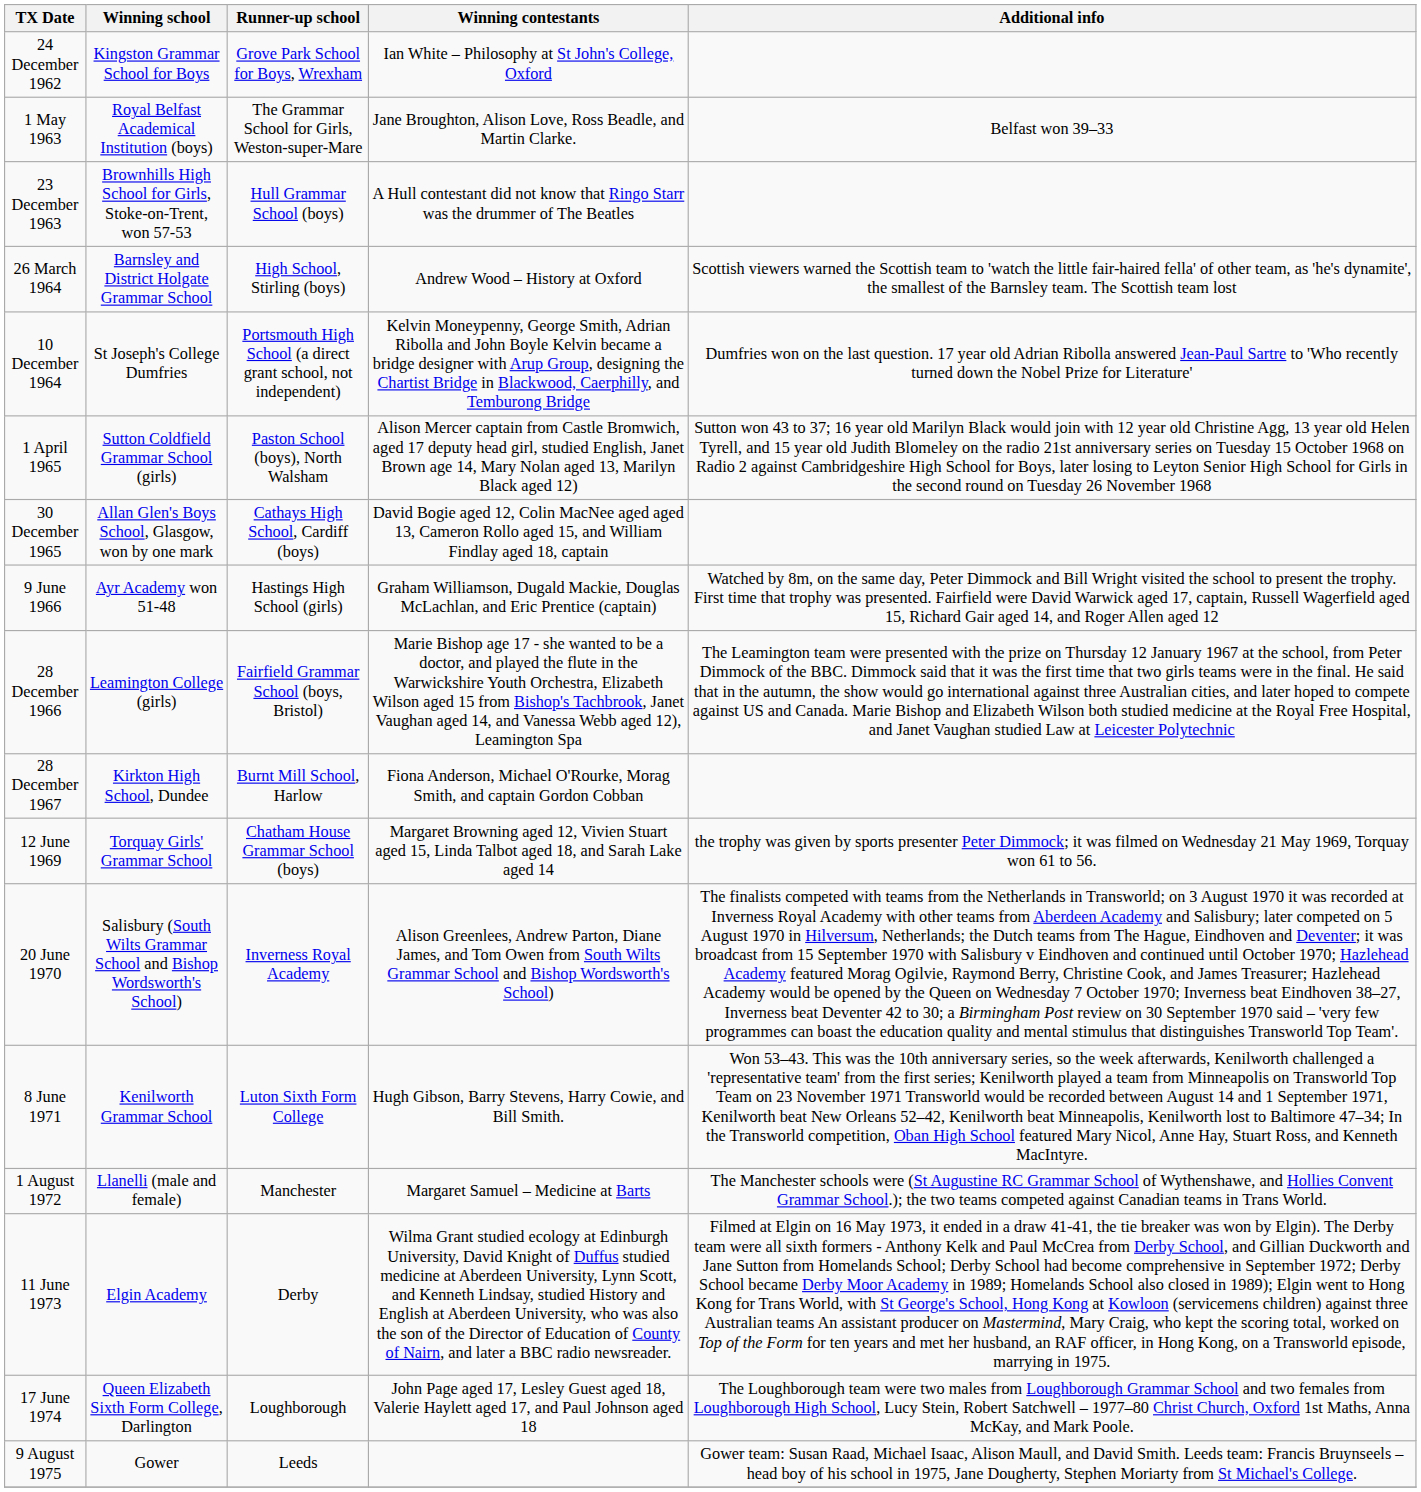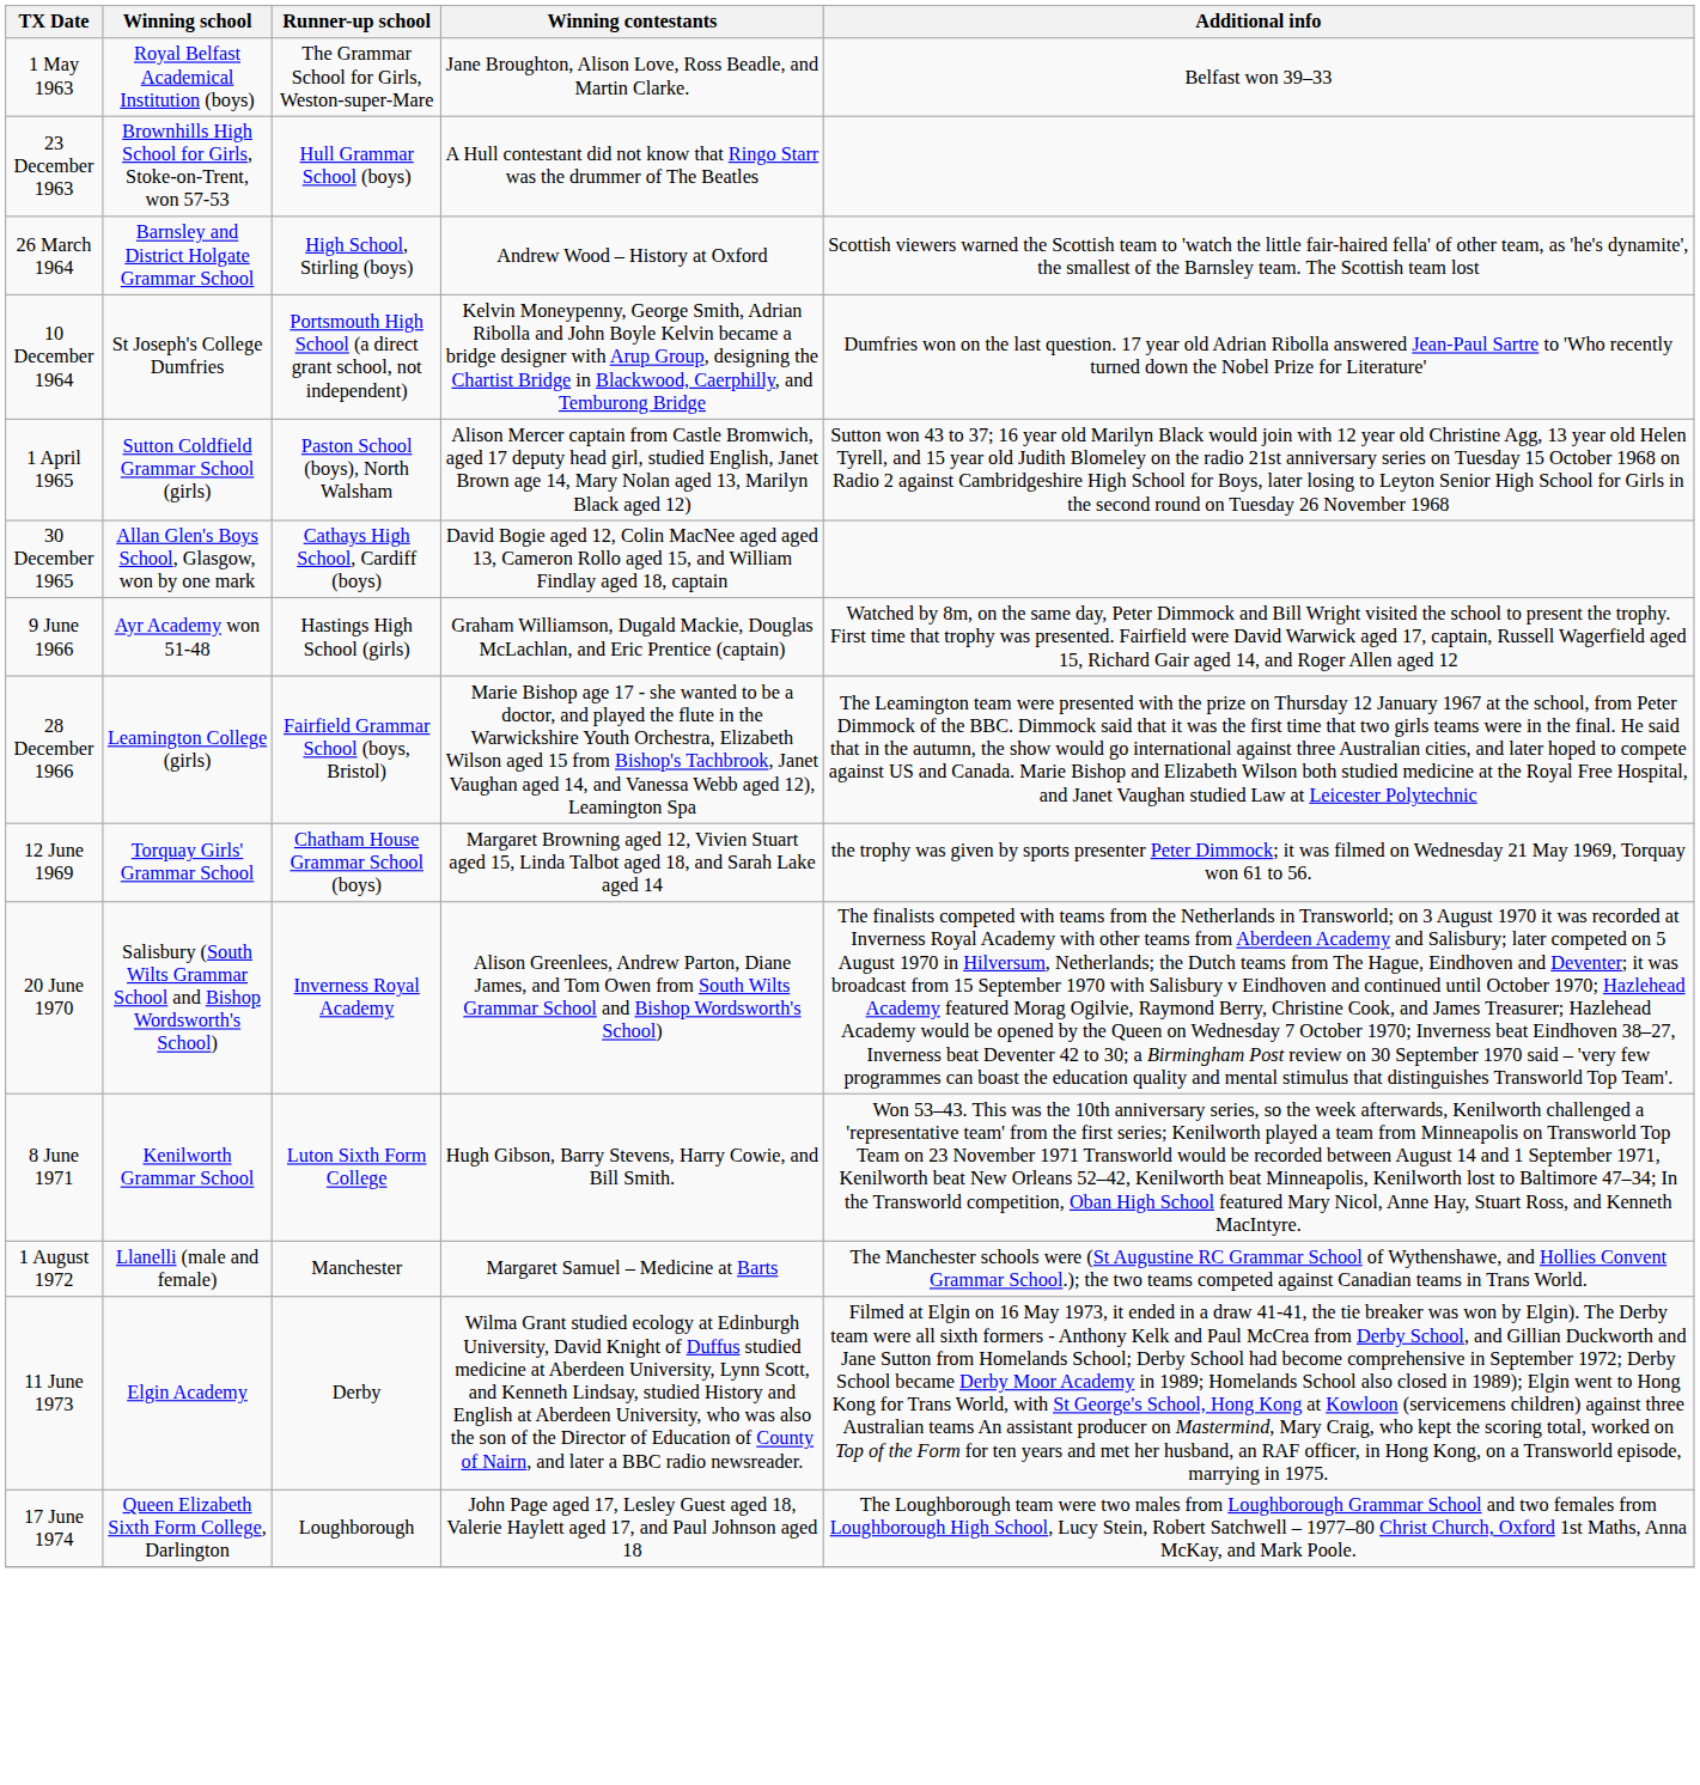 <table class="wikitable" style="text-align:center; font-size:90%;">
 <tr>
 <th>TX Date</th>
 <th>Winning school</th>
 <th>Runner-up school</th>
 <th>Winning contestants</th>
 <th>Additional info</th>
-</tr>
-<tr>
-<td>24 December 1962</td>
-<td><a href='#'>Kingston Grammar School for Boys</a></td>
-<td><a href='#'>Grove Park School for Boys</a>, <a href='#'>Wrexham</a></td>
-<td>Ian White – Philosophy at <a href='#'>St John's College, Oxford</a></td>
-<td></td>
 </tr>
 <tr>
 <td>1 May 1963</td>
 <td><a href='#'>Royal Belfast Academical Institution</a> (boys)</td>
 <td>The Grammar School for Girls, Weston-super-Mare</td>
 <td>Jane Broughton, Alison Love, Ross Beadle, and Martin Clarke.</td>
 <td>Belfast won 39–33</td>
 </tr>
 <tr>
 <td>23 December 1963</td>
 <td><a href='#'>Brownhills High School for Girls</a>, Stoke-on-Trent, won 57-53</td>
 <td><a href='#'>Hull Grammar School</a> (boys)</td>
 <td Captain Mary Pedley, Jacqueline Bamford, Lesley Steadman and Diane Lawton>A Hull contestant did not know that <a href='#'>Ringo Starr</a> was the drummer of The Beatles</td>
 </tr>
 <tr>
 <td>26 March 1964</td>
 <td><a href='#'>Barnsley and District Holgate Grammar School</a></td>
 <td><a href='#'>High School</a>, Stirling (boys)</td>
 <td>Andrew Wood – History at Oxford</td>
 <td>Scottish viewers warned the Scottish team to 'watch the little fair-haired fella' of other team, as 'he's dynamite', the smallest of the Barnsley team. The Scottish team lost</td>
 </tr>
 <tr>
 <td>10 December 1964</td>
 <td>St Joseph's College Dumfries</td>
 <td><a href='#'>Portsmouth High School</a> (a direct grant school, not independent)</td>
 <td>Kelvin Moneypenny, George Smith, Adrian Ribolla and John Boyle Kelvin became a bridge designer with <a href='#'>Arup Group</a>, designing the <a href='#'>Chartist Bridge</a> in <a href='#'>Blackwood, Caerphilly</a>, and <a href='#'>Temburong Bridge</a></td>
 <td>Dumfries won on the last question. 17 year old Adrian Ribolla answered <a href='#'>Jean-Paul Sartre</a> to 'Who recently turned down the Nobel Prize for Literature'</td>
 </tr>
 <tr>
 <td>1 April 1965</td>
 <td><a href='#'>Sutton Coldfield Grammar School</a> (girls)</td>
 <td><a href='#'>Paston School</a> (boys), North Walsham</td>
 <td>Alison Mercer captain from Castle Bromwich, aged 17 deputy head girl, studied English, Janet Brown age 14, Mary Nolan aged 13, Marilyn Black aged 12)</td>
 <td>Sutton won 43 to 37; 16 year old Marilyn Black would join with 12 year old Christine Agg, 13 year old Helen Tyrell, and 15 year old Judith Blomeley on the radio 21st anniversary series on Tuesday 15 October 1968 on Radio 2 against Cambridgeshire High School for Boys, later losing to Leyton Senior High School for Girls in the second round on Tuesday 26 November 1968</td>
 </tr>
 <tr>
 <td>30 December 1965</td>
 <td><a href='#'>Allan Glen's Boys School</a>, Glasgow, won by one mark</td>
 <td><a href='#'>Cathays High School</a>, Cardiff (boys)</td>
 <td>David Bogie aged 12, Colin MacNee aged aged 13, Cameron Rollo aged 15, and William Findlay aged 18, captain</td>
 <td></td>
 </tr>
 <tr>
 <td>9 June 1966</td>
 <td><a href='#'>Ayr Academy</a> won 51-48</td>
 <td>Hastings High School (girls)</td>
 <td>Graham Williamson, Dugald Mackie, Douglas McLachlan, and Eric Prentice (captain)</td>
 <td>Watched by 8m, on the same day, Peter Dimmock and Bill Wright visited the school to present the trophy. First time that trophy was presented. Fairfield were David Warwick aged 17, captain, Russell Wagerfield aged 15, Richard Gair aged 14, and Roger Allen aged 12</td>
 </tr>
 <tr>
 <td>28 December 1966</td>
 <td><a href='#'>Leamington College</a> (girls)</td>
 <td><a href='#'>Fairfield Grammar School</a> (boys, Bristol)</td>
 <td>Marie Bishop age 17 - she wanted to be a doctor, and played  the flute in the Warwickshire Youth Orchestra, Elizabeth Wilson aged 15 from <a href='#'>Bishop's Tachbrook</a>, Janet Vaughan aged 14, and Vanessa Webb aged 12), Leamington Spa</td>
 <td>The Leamington team were presented with the prize on Thursday 12 January 1967 at the school, from Peter Dimmock of the BBC. Dimmock said that it was the first time that two girls teams were in the final. He said that in the autumn, the show would go international against three Australian cities, and later hoped to compete against US and Canada. Marie Bishop and Elizabeth Wilson both studied medicine at the Royal Free Hospital, and Janet Vaughan studied Law at <a href='#'>Leicester Polytechnic</a></td>
 </tr>
 <tr>
-<td>28 December 1967</td>
-<td><a href='#'>Kirkton High School</a>, Dundee</td>
-<td><a href='#'>Burnt Mill School</a>, Harlow</td>
-<td>Fiona Anderson, Michael O'Rourke, Morag Smith, and captain Gordon Cobban</td>
-<td></td>
-</tr>
-<tr>
 <td>12 June 1969</td>
 <td><a href='#'>Torquay Girls' Grammar School</a></td>
 <td><a href='#'>Chatham House Grammar School</a> (boys)</td>
 <td>Margaret Browning aged 12, Vivien Stuart aged 15, Linda Talbot aged 18, and Sarah Lake aged 14</td>
 <td>the trophy was given by sports presenter <a href='#'>Peter Dimmock</a>; it was filmed on Wednesday 21 May 1969, Torquay won 61 to 56.</td>
 </tr>
 <tr>
 <td>20 June 1970</td>
 <td>Salisbury (<a href='#'>South Wilts Grammar School</a> and <a href='#'>Bishop Wordsworth's School</a>)</td>
 <td><a href='#'>Inverness Royal Academy</a></td>
 <td>Alison Greenlees, Andrew Parton, Diane James, and Tom Owen from <a href='#'>South Wilts Grammar School</a> and <a href='#'>Bishop Wordsworth's School</a>)</td>
 <td>The finalists competed with teams from the Netherlands in Transworld; on 3 August 1970 it was recorded at Inverness Royal Academy with other teams from <a href='#'>Aberdeen Academy</a> and Salisbury; later competed on 5 August 1970 in <a href='#'>Hilversum</a>, Netherlands; the Dutch teams from The Hague, Eindhoven and <a href='#'>Deventer</a>; it was broadcast from 15 September 1970 with Salisbury v Eindhoven and continued until October 1970; <a href='#'>Hazlehead Academy</a> featured Morag Ogilvie, Raymond Berry, Christine Cook, and James Treasurer; Hazlehead Academy would be opened by the Queen on Wednesday 7 October 1970; Inverness beat Eindhoven 38–27, Inverness beat Deventer 42 to 30; a <em>Birmingham Post</em> review on 30 September 1970 said – 'very few programmes can boast the education quality and mental stimulus that distinguishes Transworld Top Team'.</td>
 </tr>
 <tr>
 <td>8 June 1971</td>
 <td><a href='#'>Kenilworth Grammar School</a></td>
 <td><a href='#'>Luton Sixth Form College</a></td>
 <td>Hugh Gibson, Barry Stevens, Harry Cowie, and Bill Smith.</td>
 <td>Won 53–43. This was the 10th anniversary series, so the week afterwards, Kenilworth challenged a 'representative team' from the first series; Kenilworth played a team from Minneapolis on Transworld Top Team on 23 November 1971 Transworld would be recorded between August 14 and 1 September 1971, Kenilworth beat New Orleans 52–42, Kenilworth beat Minneapolis, Kenilworth lost to Baltimore 47–34; In the Transworld competition, <a href='#'>Oban High School</a> featured Mary Nicol, Anne Hay, Stuart Ross, and Kenneth MacIntyre.</td>
 </tr>
 <tr>
 <td>1 August 1972</td>
 <td><a href='#'>Llanelli</a> (male and female)</td>
 <td>Manchester</td>
 <td>Margaret Samuel – Medicine at <a href='#'>Barts</a></td>
 <td>The Manchester schools were (<a href='#'>St Augustine RC Grammar School</a> of Wythenshawe, and <a href='#'>Hollies Convent Grammar School</a>.); the two teams competed against Canadian teams in Trans World.</td>
 </tr>
 <tr>
 <td>11 June 1973</td>
 <td><a href='#'>Elgin Academy</a></td>
 <td>Derby</td>
 <td>Wilma Grant studied ecology at Edinburgh University, David Knight of <a href='#'>Duffus</a> studied medicine at Aberdeen University, Lynn Scott, and Kenneth Lindsay, studied History and English at Aberdeen University, who was also the son of the Director of Education of <a href='#'>County of Nairn</a>, and later a BBC radio newsreader.</td>
 <td>Filmed at Elgin on 16 May 1973, it ended in a draw 41-41, the tie breaker was won by Elgin). The Derby team were all sixth formers - Anthony Kelk and Paul McCrea from <a href='#'>Derby School</a>, and Gillian Duckworth and Jane Sutton from Homelands School; Derby School had become comprehensive in September 1972; Derby School became <a href='#'>Derby Moor Academy</a> in 1989; Homelands School also closed in 1989); Elgin went to Hong Kong for Trans World, with <a href='#'>St George's School, Hong Kong</a> at <a href='#'>Kowloon</a> (servicemens children) against three Australian teams An assistant producer on <em>Mastermind</em>, Mary Craig, who kept the scoring total, worked on <em>Top of the Form</em> for ten years and met her husband, an RAF officer, in Hong Kong, on a Transworld episode, marrying in 1975.</td>
 </tr>
 <tr>
 <td>17 June 1974</td>
 <td><a href='#'>Queen Elizabeth Sixth Form College</a>, Darlington</td>
 <td>Loughborough</td>
 <td>John Page aged 17, Lesley Guest aged 18, Valerie Haylett aged 17, and Paul Johnson aged 18</td>
 <td>The Loughborough team were two males from <a href='#'>Loughborough Grammar School</a> and two females from <a href='#'>Loughborough High School</a>, Lucy Stein, Robert Satchwell – 1977–80 <a href='#'>Christ Church, Oxford</a> 1st Maths, Anna McKay, and Mark Poole.</td>
 </tr>
 <tr>
-<td>9 August 1975</td>
-<td>Gower</td>
-<td>Leeds</td>
-<td></td>
-<td>Gower team: Susan Raad, Michael Isaac, Alison Maull, and David Smith. Leeds team: Francis Bruynseels – head boy of his school in 1975, Jane Dougherty, Stephen Moriarty from <a href='#'>St Michael's College</a>.</td>
-</tr>
-<tr>
 </tr>
 </table>
